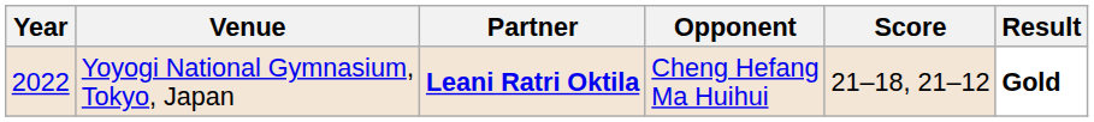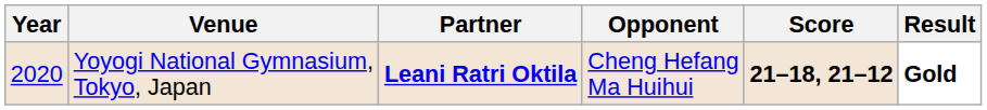 <table class="sortable wikitable" style="font-size: 95%;">
 <tr>
 <th>Year</th>
 <th>Venue</th>
 <th>Partner</th>
 <th>Opponent</th>
 <th>Score</th>
 <th>Result</th>
 </tr>
 <tr style="background:#F3E6D7">
-<td align="center"><a href='#'>2022</a></td>
+<td align="center"><a href='#'>2020</a></td>
 <td align="left"><a href='#'>Yoyogi National Gymnasium</a>,<br><a href='#'>Tokyo</a>, Japan</td>
 <td align="left"><strong> <a href='#'>Leani Ratri Oktila</a></strong></td>
 <td align="left"> <a href='#'>Cheng Hefang</a><br> <a href='#'>Ma Huihui</a></td>
-<td align="left">21–18, 21–12</td>
+<td align="left"><strong>21–18, 21–12</strong></td>
 <td style="text-align:left; background:white"> <strong>Gold</strong></td>
 </tr>
 </table>
